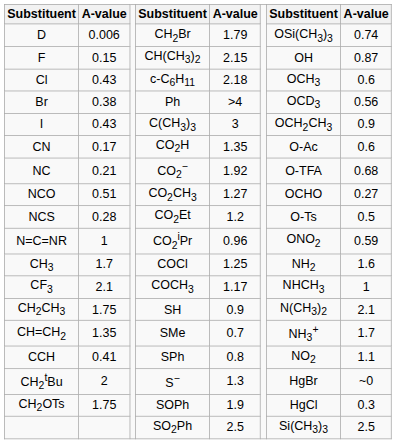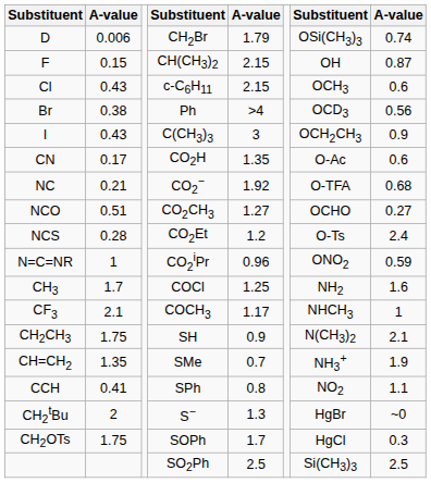 <table class = "wikitable" style ="text-align:center;">
 <tr>
 <th>Substituent</th>
 <th>A-value</th>
 <td rowspan=19></td>
 <th>Substituent</th>
 <th>A-value</th>
 <td rowspan=19></td>
 <th>Substituent</th>
 <th>A-value</th>
 </tr>
 <tr>
 <td>D</td>
 <td>0.006</td>
 <td>CH<sub>2</sub>Br</td>
 <td>1.79</td>
 <td>OSi(CH<sub>3</sub>)<sub>3</sub></td>
 <td>0.74</td>
 </tr>
 <tr>
 <td>F</td>
 <td>0.15</td>
 <td>CH(CH<sub>3</sub>)<sub>2</sub></td>
 <td>2.15</td>
 <td>OH</td>
 <td>0.87</td>
 </tr>
 <tr>
 <td>Cl</td>
 <td>0.43</td>
 <td>c-C<sub>6</sub>H<sub>11</sub></td>
-<td>2.18</td>
+<td>2.15</td>
 <td>OCH<sub>3</sub></td>
 <td>0.6</td>
 </tr>
 <tr>
 <td>Br</td>
 <td>0.38</td>
 <td>Ph</td>
 <td>>4</td>
 <td>OCD<sub>3</sub></td>
 <td>0.56</td>
 </tr>
 <tr>
 <td>I</td>
 <td>0.43</td>
 <td>C(CH<sub>3</sub>)<sub>3</sub></td>
 <td>3</td>
 <td>OCH<sub>2</sub>CH<sub>3</sub></td>
 <td>0.9</td>
 </tr>
 <tr>
 <td>CN</td>
 <td>0.17</td>
 <td>CO<sub>2</sub>H</td>
 <td>1.35</td>
 <td>O-Ac</td>
 <td>0.6</td>
 </tr>
 <tr>
 <td>NC</td>
 <td>0.21</td>
 <td>CO<sub>2</sub><sup>−</sup></td>
 <td>1.92</td>
 <td>O-TFA</td>
 <td>0.68</td>
 </tr>
 <tr>
 <td>NCO</td>
 <td>0.51</td>
 <td>CO<sub>2</sub>CH<sub>3</sub></td>
 <td>1.27</td>
 <td>OCHO</td>
 <td>0.27</td>
 </tr>
 <tr>
 <td>NCS</td>
 <td>0.28</td>
 <td>CO<sub>2</sub>Et</td>
 <td>1.2</td>
 <td>O-Ts</td>
-<td>0.5</td>
+<td>2.4</td>
 </tr>
 <tr>
 <td>N=C=NR</td>
 <td>1</td>
 <td>CO<sub>2</sub><sup>i</sup>Pr</td>
 <td>0.96</td>
 <td>ONO<sub>2</sub></td>
 <td>0.59</td>
 </tr>
 <tr>
 <td>CH<sub>3</sub></td>
 <td>1.7</td>
 <td>COCl</td>
 <td>1.25</td>
 <td>NH<sub>2</sub></td>
 <td>1.6</td>
 </tr>
 <tr>
 <td>CF<sub>3</sub></td>
 <td>2.1</td>
 <td>COCH<sub>3</sub></td>
 <td>1.17</td>
 <td>NHCH<sub>3</sub></td>
 <td>1</td>
 </tr>
 <tr>
 <td>CH<sub>2</sub>CH<sub>3</sub></td>
 <td>1.75</td>
 <td>SH</td>
 <td>0.9</td>
 <td>N(CH<sub>3</sub>)<sub>2</sub></td>
 <td>2.1</td>
 </tr>
 <tr>
 <td>CH=CH<sub>2</sub></td>
 <td>1.35</td>
 <td>SMe</td>
 <td>0.7</td>
 <td>NH<sub>3</sub><sup>+</sup></td>
-<td>1.7</td>
+<td>1.9</td>
 </tr>
 <tr>
 <td>CCH</td>
 <td>0.41</td>
 <td>SPh</td>
 <td>0.8</td>
 <td>NO<sub>2</sub></td>
 <td>1.1</td>
 </tr>
 <tr>
 <td>CH<sub>2</sub><sup>t</sup>Bu</td>
 <td>2</td>
 <td>S<sup>−</sup></td>
 <td>1.3</td>
 <td>HgBr</td>
 <td>~0</td>
 </tr>
 <tr>
 <td>CH<sub>2</sub>OTs</td>
 <td>1.75</td>
 <td>SOPh</td>
-<td>1.9</td>
+<td>1.7</td>
 <td>HgCl</td>
 <td>0.3</td>
 </tr>
 <tr>
 <td></td>
 <td></td>
 <td>SO<sub>2</sub>Ph</td>
 <td>2.5</td>
 <td>Si(CH<sub>3</sub>)<sub>3</sub></td>
 <td>2.5</td>
 </tr>
 </table>
